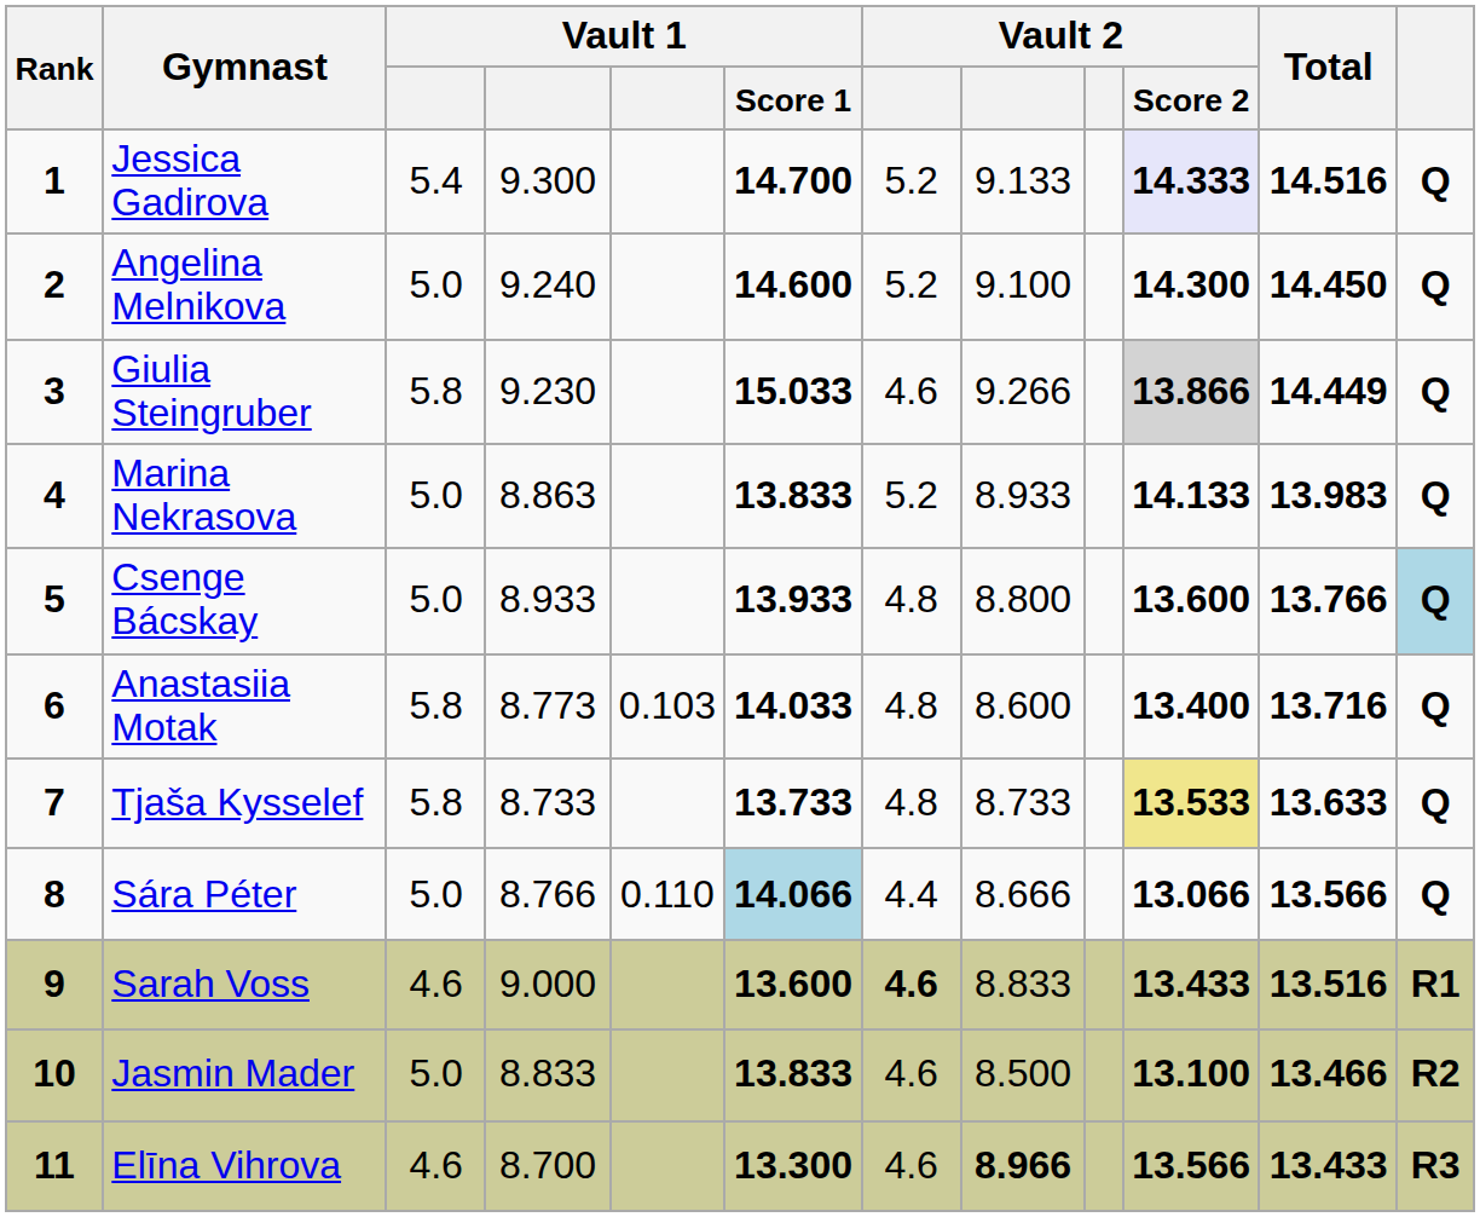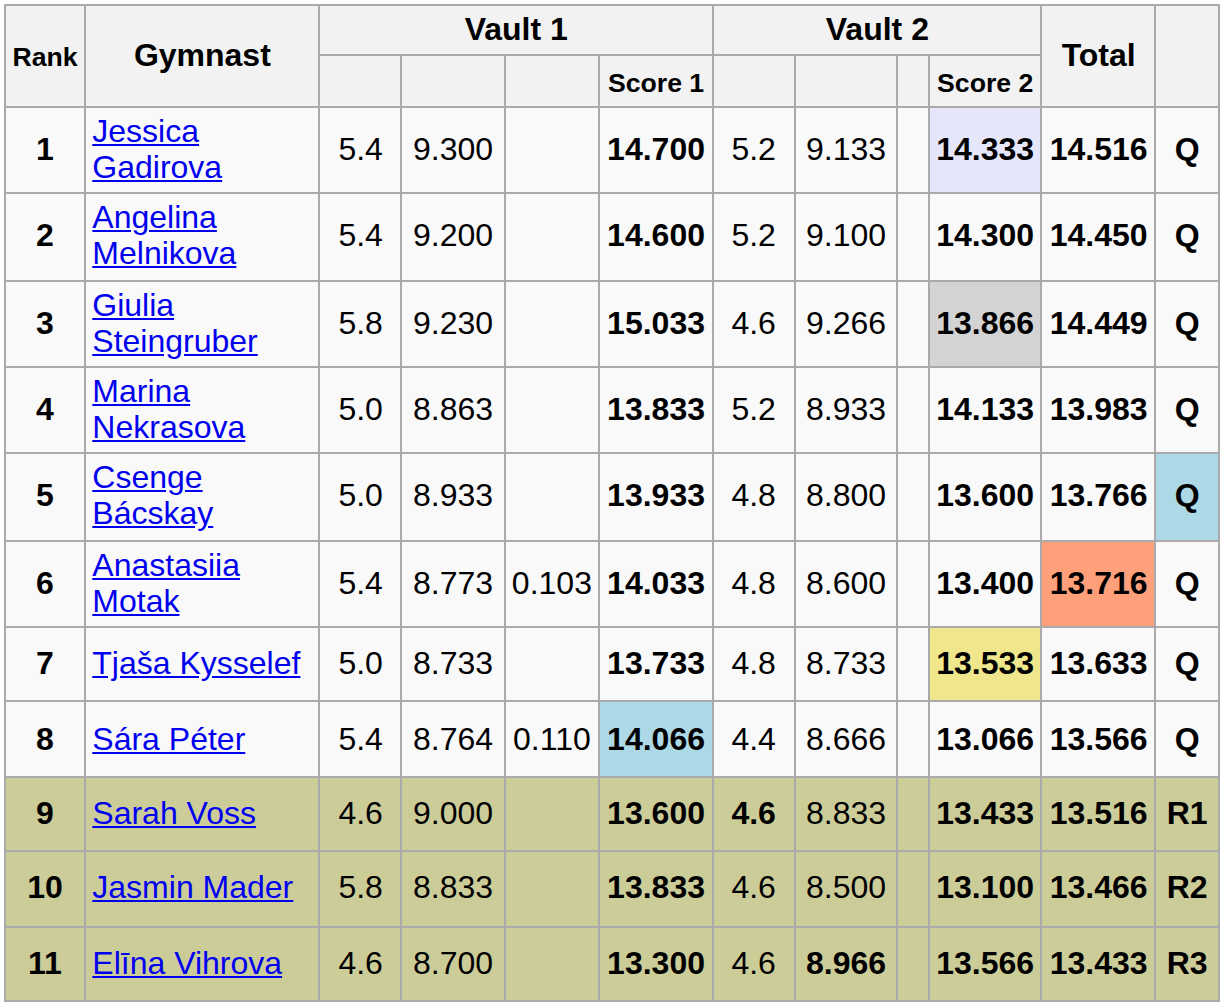 <table style="text-align:center;" class="wikitable sortable">
 <tr>
 <th style="width:15px;" rowspan="2"><small>Rank</small></th>
 <th style="width:150px;" rowspan="2">Gymnast</th>
 <th colspan="4">Vault 1</th>
 <th colspan="4">Vault 2</th>
 <th style="width:50px;" rowspan="2">Total</th>
 <th style="width:30px;" rowspan="2"><small></small></th>
 </tr>
 <tr>
 <th style="width:50px;"><small></small></th>
 <th style="width:50px;"><small></small></th>
 <th style="width:20px;"><small></small></th>
 <th style="width:50px;"><small>Score 1</small></th>
 <th style="width:50px;"><small></small></th>
 <th style="width:50px;"><small></small></th>
 <th style="width:20px;"><small></small></th>
 <th style="width:50px;"><small>Score 2</small></th>
 </tr>
 <tr>
 <td scope="row" style="text-align:center"><strong>1</strong></td>
 <td style="height:30px; text-align:left;"> <a href='#'>Jessica Gadirova</a></td>
 <td>5.4</td>
 <td>9.300</td>
 <td></td>
 <td><strong>14.700</strong></td>
 <td>5.2</td>
 <td>9.133</td>
 <td></td>
 <td style="background: lavender;"><strong>14.333</strong></td>
 <td><strong>14.516</strong></td>
 <td><strong>Q</strong></td>
 </tr>
 <tr>
 <td scope="row" style="text-align:center"><strong>2</strong></td>
 <td style="height:30px; text-align:left;"> <a href='#'>Angelina Melnikova</a></td>
-<td>5.0</td>
-<td>9.240</td>
+<td>5.4</td>
+<td>9.200</td>
 <td></td>
 <td><strong>14.600</strong></td>
 <td>5.2</td>
 <td>9.100</td>
 <td></td>
 <td><strong>14.300</strong></td>
 <td><strong>14.450</strong></td>
 <td><strong>Q</strong></td>
 </tr>
 <tr>
 <td scope="row" style="text-align:center"><strong>3</strong></td>
 <td style="height:30px; text-align:left;"> <a href='#'>Giulia Steingruber</a></td>
 <td>5.8</td>
 <td>9.230</td>
 <td></td>
 <td><strong>15.033</strong></td>
 <td>4.6</td>
 <td>9.266</td>
 <td></td>
 <td style="background: lightgrey;"><strong>13.866</strong></td>
 <td><strong>14.449</strong></td>
 <td><strong>Q</strong></td>
 </tr>
 <tr>
 <td scope="row" style="text-align:center"><strong>4</strong></td>
 <td style="height:30px; text-align:left;"> <a href='#'>Marina Nekrasova</a></td>
 <td>5.0</td>
 <td>8.863</td>
 <td></td>
 <td><strong>13.833</strong></td>
 <td>5.2</td>
 <td>8.933</td>
 <td></td>
 <td><strong>14.133</strong></td>
 <td><strong>13.983</strong></td>
 <td><strong>Q</strong></td>
 </tr>
 <tr>
 <td scope="row" style="text-align:center"><strong>5</strong></td>
 <td style="height:30px; text-align:left;"> <a href='#'>Csenge Bácskay</a></td>
 <td>5.0</td>
 <td>8.933</td>
 <td></td>
 <td><strong>13.933</strong></td>
 <td>4.8</td>
 <td>8.800</td>
 <td></td>
 <td><strong>13.600</strong></td>
 <td><strong>13.766</strong></td>
 <td style="background: lightblue;"><strong>Q</strong></td>
 </tr>
 <tr>
 <td scope="row" style="text-align:center"><strong>6</strong></td>
 <td style="height:30px; text-align:left;"> <a href='#'>Anastasiia Motak</a></td>
-<td>5.8</td>
+<td>5.4</td>
 <td>8.773</td>
 <td>0.103</td>
 <td><strong>14.033</strong></td>
 <td>4.8</td>
 <td>8.600</td>
 <td></td>
 <td><strong>13.400</strong></td>
-<td><strong>13.716</strong></td>
+<td style="background: lightsalmon;"><strong>13.716</strong></td>
 <td><strong>Q</strong></td>
 </tr>
 <tr>
 <td scope="row" style="text-align:center"><strong>7</strong></td>
 <td style="height:30px; text-align:left;"> <a href='#'>Tjaša Kysselef</a></td>
-<td>5.8</td>
+<td>5.0</td>
 <td>8.733</td>
 <td></td>
 <td><strong>13.733</strong></td>
 <td>4.8</td>
 <td>8.733</td>
 <td></td>
 <td style="background: khaki;"><strong>13.533</strong></td>
 <td><strong>13.633</strong></td>
 <td><strong>Q</strong></td>
 </tr>
 <tr>
 <td scope="row" style="text-align:center"><strong>8</strong></td>
 <td style="height:30px; text-align:left;"> <a href='#'>Sára Péter</a></td>
-<td>5.0</td>
-<td>8.766</td>
+<td>5.4</td>
+<td>8.764</td>
 <td>0.110</td>
 <td style="background: lightblue;"><strong>14.066</strong></td>
 <td>4.4</td>
 <td>8.666</td>
 <td></td>
 <td><strong>13.066</strong></td>
 <td><strong>13.566</strong></td>
 <td><strong>Q</strong></td>
 </tr>
 <tr style="background:#cccc99;">
 <td scope="row" style="text-align:center"><strong>9</strong></td>
 <td style="height:30px; text-align:left;"> <a href='#'>Sarah Voss</a></td>
 <td>4.6</td>
 <td>9.000</td>
 <td></td>
 <td><strong>13.600</strong></td>
 <td><strong>4.6</strong></td>
 <td>8.833</td>
 <td></td>
 <td><strong>13.433</strong></td>
 <td><strong>13.516</strong></td>
 <td><strong>R1</strong></td>
 </tr>
 <tr style="background:#cccc99;">
 <td scope="row" style="text-align:center"><strong>10</strong></td>
 <td style="height:30px; text-align:left;"> <a href='#'>Jasmin Mader</a></td>
-<td>5.0</td>
+<td>5.8</td>
 <td>8.833</td>
 <td></td>
 <td><strong>13.833</strong></td>
 <td>4.6</td>
 <td>8.500</td>
 <td></td>
 <td><strong>13.100</strong></td>
 <td><strong>13.466</strong></td>
 <td><strong>R2</strong></td>
 </tr>
 <tr style="background:#cccc99;">
 <td scope="row" style="text-align:center"><strong>11</strong></td>
 <td style="height:30px; text-align:left;"> <a href='#'>Elīna Vihrova</a></td>
 <td>4.6</td>
 <td>8.700</td>
 <td></td>
 <td><strong>13.300</strong></td>
 <td>4.6</td>
 <td><strong>8.966</strong></td>
 <td></td>
 <td><strong>13.566</strong></td>
 <td><strong>13.433</strong></td>
 <td><strong>R3</strong></td>
 </tr>
 </table>
